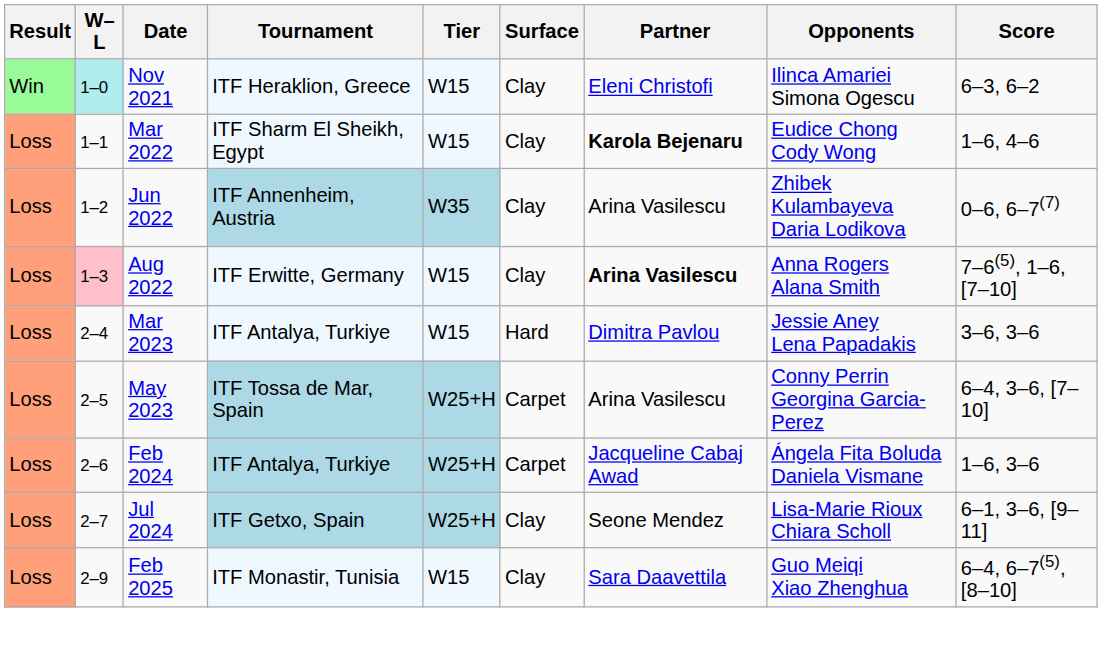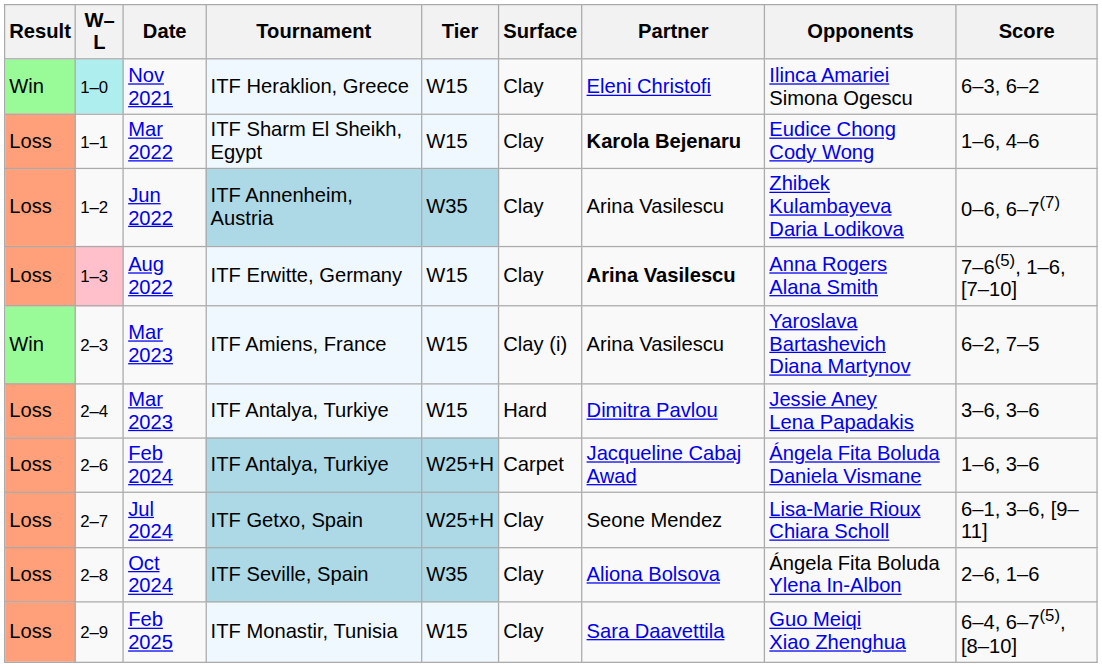 <table class="sortable wikitable">
 <tr>
 <th>Result</th>
 <th class="unsortable">W–L</th>
 <th>Date</th>
 <th>Tournament</th>
 <th>Tier</th>
 <th>Surface</th>
 <th>Partner</th>
 <th>Opponents</th>
 <th class="unsortable">Score</th>
 </tr>
 <tr>
 <td style="background:#98fb98;">Win</td>
 <td style="background: paleturquoise;"><small>1–0</small></td>
 <td><a href='#'>Nov 2021</a></td>
 <td style="background:#f0f8ff;">ITF Heraklion, Greece</td>
 <td style="background:#f0f8ff;">W15</td>
 <td>Clay</td>
 <td> <a href='#'>Eleni Christofi</a></td>
 <td> <a href='#'>Ilinca Amariei</a> <br>  Simona Ogescu</td>
 <td>6–3, 6–2</td>
 </tr>
 <tr>
 <td style="background:#ffa07a;">Loss</td>
 <td><small>1–1</small></td>
 <td><a href='#'>Mar 2022</a></td>
 <td style="background:#f0f8ff;">ITF Sharm El Sheikh, Egypt</td>
 <td style="background:#f0f8ff;">W15</td>
 <td>Clay</td>
 <td><strong> Karola Bejenaru</strong></td>
 <td> <a href='#'>Eudice Chong</a> <br>  <a href='#'>Cody Wong</a></td>
 <td>1–6, 4–6</td>
 </tr>
 <tr>
 <td style="background:#ffa07a;">Loss</td>
 <td><small>1–2</small></td>
 <td><a href='#'>Jun 2022</a></td>
 <td style="background:lightblue;">ITF Annenheim, Austria</td>
 <td style="background:lightblue;">W35</td>
 <td>Clay</td>
 <td> Arina Vasilescu</td>
 <td> <a href='#'>Zhibek Kulambayeva</a> <br>  <a href='#'>Daria Lodikova</a></td>
 <td>0–6, 6–7<sup>(7)</sup></td>
 </tr>
 <tr>
 <td style="background:#ffa07a;">Loss</td>
 <td style="background: pink;"><small>1–3</small></td>
 <td><a href='#'>Aug 2022</a></td>
 <td style="background:#f0f8ff;">ITF Erwitte, Germany</td>
 <td style="background:#f0f8ff;">W15</td>
 <td>Clay</td>
 <td><strong> Arina Vasilescu</strong></td>
 <td> <a href='#'>Anna Rogers</a> <br>  <a href='#'>Alana Smith</a></td>
 <td>7–6<sup>(5)</sup>, 1–6, [7–10]</td>
 </tr>
 <tr>
+<td style="background:#98fb98;">Win</td>
+<td><small>2–3</small></td>
+<td><a href='#'>Mar 2023</a></td>
+<td style="background:#f0f8ff;">ITF Amiens, France</td>
+<td style="background:#f0f8ff;">W15</td>
+<td>Clay (i)</td>
+<td> Arina Vasilescu</td>
+<td> <a href='#'>Yaroslava Bartashevich</a> <br>  <a href='#'>Diana Martynov</a></td>
+<td>6–2, 7–5</td>
+</tr>
+<tr>
 <td style="background:#ffa07a;">Loss</td>
 <td><small>2–4</small></td>
 <td><a href='#'>Mar 2023</a></td>
 <td style="background:#f0f8ff;">ITF Antalya, Turkiye</td>
 <td style="background:#f0f8ff;">W15</td>
 <td>Hard</td>
 <td> <a href='#'>Dimitra Pavlou</a></td>
 <td> <a href='#'>Jessie Aney</a> <br>  <a href='#'>Lena Papadakis</a></td>
 <td>3–6, 3–6</td>
-</tr>
-<tr>
-<td style="background:#ffa07a;">Loss</td>
-<td><small>2–5</small></td>
-<td><a href='#'>May 2023</a></td>
-<td style="background:lightblue;">ITF Tossa de Mar, Spain</td>
-<td style="background:lightblue;">W25+H</td>
-<td>Carpet</td>
-<td> Arina Vasilescu</td>
-<td> <a href='#'>Conny Perrin</a> <br>  <a href='#'>Georgina Garcia-Perez</a></td>
-<td>6–4, 3–6, [7–10]</td>
 </tr>
 <tr>
 <td style="background:#ffa07a;">Loss</td>
 <td><small>2–6</small></td>
 <td><a href='#'>Feb 2024</a></td>
 <td style="background:lightblue;">ITF Antalya, Turkiye</td>
 <td style="background:lightblue;">W25+H</td>
 <td>Carpet</td>
 <td> <a href='#'>Jacqueline Cabaj Awad</a></td>
 <td> <a href='#'>Ángela Fita Boluda</a> <br>  <a href='#'>Daniela Vismane</a></td>
 <td>1–6, 3–6</td>
 </tr>
 <tr>
 <td style="background:#ffa07a;">Loss</td>
 <td><small>2–7</small></td>
 <td><a href='#'>Jul 2024</a></td>
 <td style="background:lightblue;">ITF Getxo, Spain</td>
 <td style="background:lightblue;">W25+H</td>
 <td>Clay</td>
 <td> Seone Mendez</td>
 <td> <a href='#'>Lisa-Marie Rioux</a> <br>  <a href='#'>Chiara Scholl</a></td>
 <td>6–1, 3–6, [9–11]</td>
 </tr>
 <tr>
+<td bgcolor=ffa07a>Loss</td>
+<td><small>2–8</small></td>
+<td><a href='#'>Oct 2024</a></td>
+<td style="background:lightblue;">ITF Seville, Spain</td>
+<td style="background:lightblue;">W35</td>
+<td>Clay</td>
+<td> <a href='#'>Aliona Bolsova</a></td>
+<td> Ángela Fita Boluda <br>  <a href='#'>Ylena In-Albon</a></td>
+<td>2–6, 1–6</td>
+</tr>
+<tr>
 <td style="background:#ffa07a;">Loss</td>
 <td><small>2–9</small></td>
 <td><a href='#'>Feb 2025</a></td>
 <td style="background:#f0f8ff;">ITF Monastir, Tunisia</td>
 <td style="background:#f0f8ff;">W15</td>
 <td>Clay</td>
 <td> <a href='#'>Sara Daavettila</a></td>
 <td> <a href='#'>Guo Meiqi</a> <br> <a href='#'>Xiao Zhenghua</a></td>
 <td>6–4, 6–7<sup>(5)</sup>, [8–10]</td>
 </tr>
 </table>
